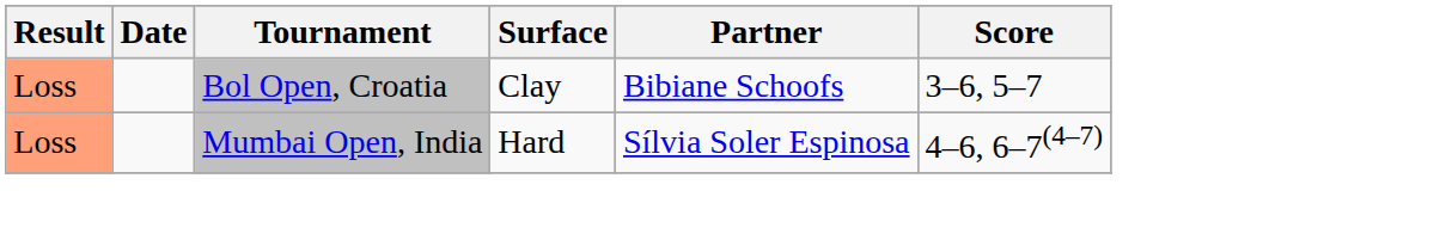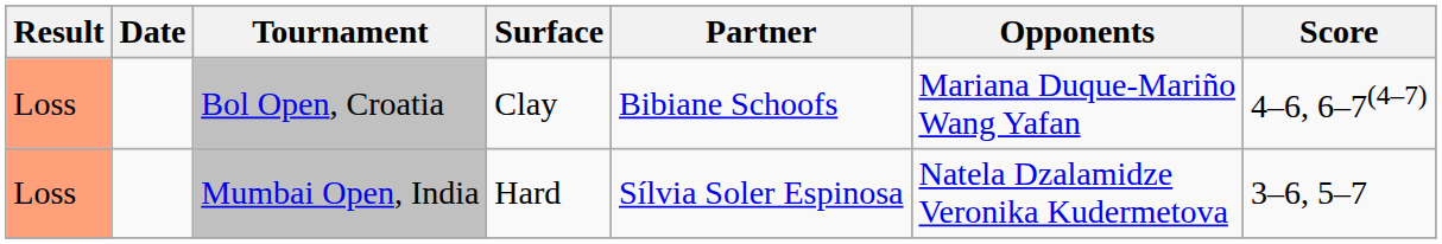 <table class="sortable wikitable">
 <tr>
 <th>Result</th>
 <th>Date</th>
 <th>Tournament</th>
 <th>Surface</th>
 <th>Partner</th>
+<th>Opponents</th>
 <th class="unsortable">Score</th>
 </tr>
 <tr>
 <td bgcolor=ffa07a>Loss</td>
 <td><a href='#'></a></td>
 <td style="background:silver;"><a href='#'>Bol Open</a>, Croatia</td>
 <td>Clay</td>
 <td> <a href='#'>Bibiane Schoofs</a></td>
-<td>3–6, 5–7</td>
+<td> <a href='#'>Mariana Duque-Mariño</a> <br>  <a href='#'>Wang Yafan</a></td>
+<td>4–6, 6–7<sup>(4–7)</sup></td>
 </tr>
 <tr>
 <td bgcolor=ffa07a>Loss</td>
 <td><a href='#'></a></td>
 <td style="background:silver;"><a href='#'>Mumbai Open</a>, India</td>
 <td>Hard</td>
 <td> <a href='#'>Sílvia Soler Espinosa</a></td>
-<td>4–6, 6–7<sup>(4–7)</sup></td>
+<td> <a href='#'>Natela Dzalamidze</a> <br>  <a href='#'>Veronika Kudermetova</a></td>
+<td>3–6, 5–7</td>
 </tr>
 </table>
